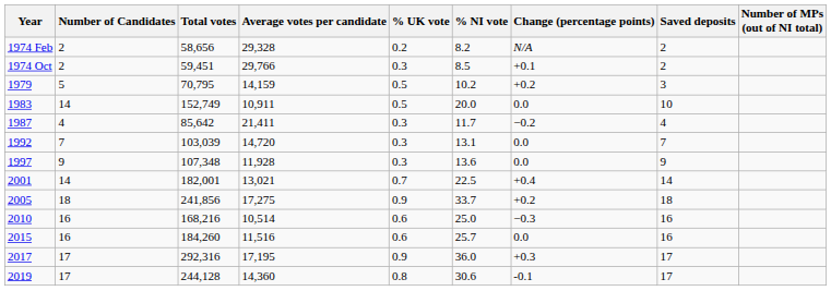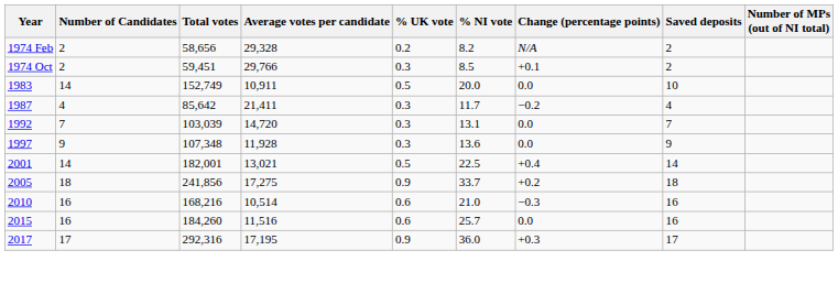 <table class="wikitable sortable">
 <tr>
 <th>Year</th>
 <th>Number of Candidates</th>
 <th>Total votes</th>
 <th>Average votes per candidate</th>
 <th>% UK vote</th>
 <th>% NI vote</th>
 <th>Change (percentage points)</th>
 <th>Saved deposits</th>
 <th>Number of MPs <br>(out of NI total)</th>
 </tr>
 <tr>
 <td><a href='#'>1974 Feb</a></td>
 <td>2</td>
 <td>58,656</td>
 <td>29,328</td>
 <td>0.2</td>
 <td>8.2</td>
 <td><em>N/A</em></td>
 <td>2</td>
 <td></td>
 </tr>
 <tr>
 <td><a href='#'>1974 Oct</a></td>
 <td>2</td>
 <td>59,451</td>
 <td>29,766</td>
 <td>0.3</td>
 <td>8.5</td>
 <td>+0.1</td>
 <td>2</td>
-<td></td>
-</tr>
-<tr>
-<td><a href='#'>1979</a></td>
-<td>5</td>
-<td>70,795</td>
-<td>14,159</td>
-<td>0.5</td>
-<td>10.2</td>
-<td>+0.2</td>
-<td>3</td>
 <td></td>
 </tr>
 <tr>
 <td><a href='#'>1983</a></td>
 <td>14</td>
 <td>152,749</td>
 <td>10,911</td>
 <td>0.5</td>
 <td>20.0</td>
 <td>0.0</td>
 <td>10</td>
 <td></td>
 </tr>
 <tr>
 <td><a href='#'>1987</a></td>
 <td>4</td>
 <td>85,642</td>
 <td>21,411</td>
 <td>0.3</td>
 <td>11.7</td>
 <td>−0.2</td>
 <td>4</td>
 <td></td>
 </tr>
 <tr>
 <td><a href='#'>1992</a></td>
 <td>7</td>
 <td>103,039</td>
 <td>14,720</td>
 <td>0.3</td>
 <td>13.1</td>
 <td>0.0</td>
 <td>7</td>
 <td></td>
 </tr>
 <tr>
 <td><a href='#'>1997</a></td>
 <td>9</td>
 <td>107,348</td>
 <td>11,928</td>
 <td>0.3</td>
 <td>13.6</td>
 <td>0.0</td>
 <td>9</td>
 <td></td>
 </tr>
 <tr>
 <td><a href='#'>2001</a></td>
 <td>14</td>
 <td>182,001</td>
 <td>13,021</td>
-<td>0.7</td>
+<td>0.5</td>
 <td>22.5</td>
 <td>+0.4</td>
 <td>14</td>
 <td></td>
 </tr>
 <tr>
 <td><a href='#'>2005</a></td>
 <td>18</td>
 <td>241,856</td>
 <td>17,275</td>
 <td>0.9</td>
 <td>33.7</td>
 <td>+0.2</td>
 <td>18</td>
 <td></td>
 </tr>
 <tr>
 <td><a href='#'>2010</a></td>
 <td>16</td>
 <td>168,216</td>
 <td>10,514</td>
 <td>0.6</td>
-<td>25.0</td>
+<td>21.0</td>
 <td>−0.3</td>
 <td>16</td>
 <td></td>
 </tr>
 <tr>
 <td><a href='#'>2015</a></td>
 <td>16</td>
 <td>184,260</td>
 <td>11,516</td>
 <td>0.6</td>
 <td>25.7</td>
 <td>0.0</td>
 <td>16</td>
 <td></td>
 </tr>
 <tr>
 <td><a href='#'>2017</a></td>
 <td>17</td>
 <td>292,316</td>
 <td>17,195</td>
 <td>0.9</td>
 <td>36.0</td>
 <td>+0.3</td>
 <td>17</td>
 <td></td>
 </tr>
-<tr>
-<td><a href='#'>2019</a></td>
-<td>17</td>
-<td>244,128</td>
-<td>14,360</td>
-<td>0.8</td>
-<td>30.6</td>
-<td>-0.1</td>
-<td>17</td>
-<td></td>
-</tr>
 </table>
